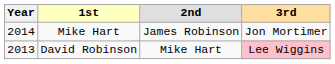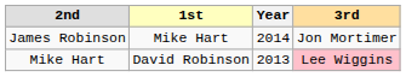 <table class="wikitable" style="font-size:85%; text-align:center">
 <tr>
+<td style="background-color:#dfdfdf"> <strong>2nd</strong> </td>
+<td style="background-color:#ffffbf"> <strong>1st</strong> </td>
 <th>Year</th>
-<td style="background-color:#ffffbf"> <strong>1st</strong> </td>
-<td style="background-color:#dfdfdf"> <strong>2nd</strong> </td>
 <td style="background-color:#ffdf9f"> <strong>3rd</strong> </td>
 </tr>
 <tr>
+<td>James Robinson</td>
+<td>Mike Hart</td>
 <td>2014</td>
-<td>Mike Hart</td>
-<td>James Robinson</td>
 <td>Jon Mortimer</td>
 </tr>
 <tr>
+<td>Mike Hart</td>
+<td>David Robinson</td>
 <td>2013</td>
-<td>David Robinson</td>
-<td>Mike Hart</td>
 <td style="background: pink;">Lee Wiggins</td>
 </tr>
 </table>
